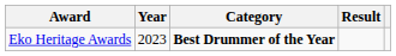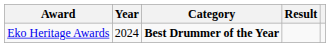 <table class="wikitable sortable plainrowheaders">
 <tr>
 <th scope="col">Award</th>
 <th scope="col">Year</th>
 <th scope="col">Category</th>
 <th scope="col">Result</th>
 <th scope="col" class="unsortable"></th>
 </tr>
 <tr>
 <td><a href='#'>Eko Heritage Awards</a></td>
-<td>2023</td>
+<td>2024</td>
 <td><strong>Best Drummer of the Year</strong></td>
 <td></td>
 <td></td>
 </tr>
 </table>
